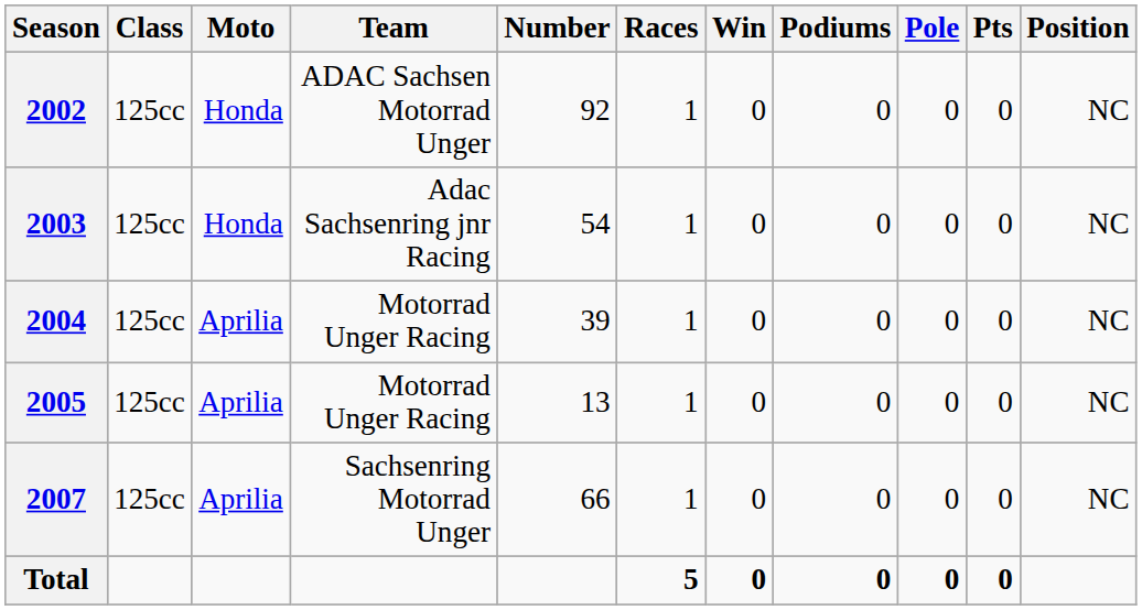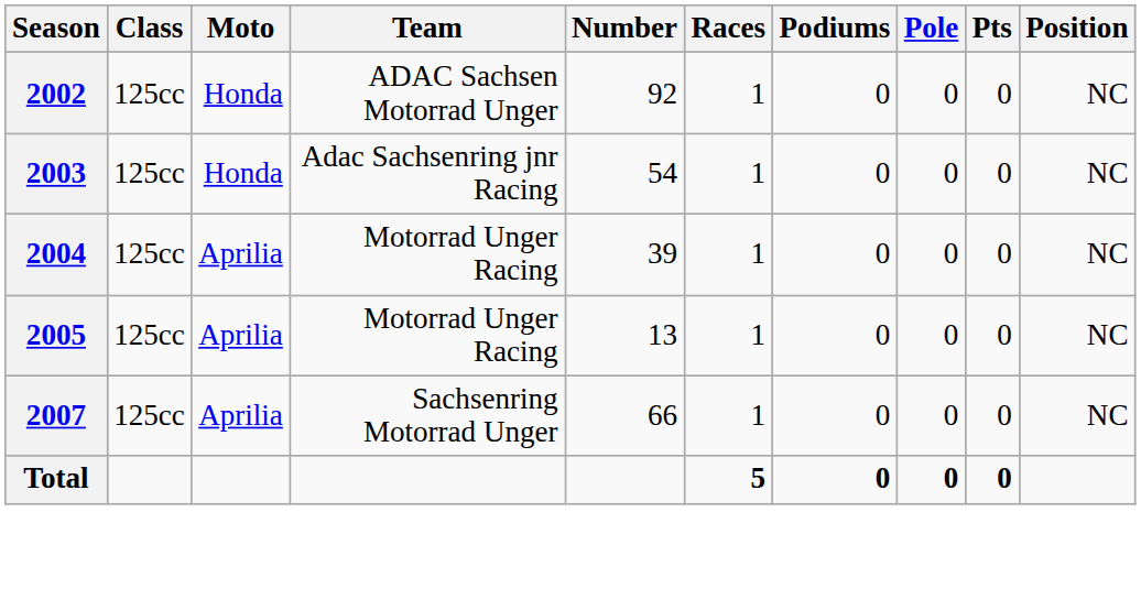 <table class="wikitable">
 <tr>
 <th>Season</th>
 <th>Class</th>
 <th>Moto</th>
 <th>Team</th>
 <th>Number</th>
 <th>Races</th>
-<th>Win</th>
 <th>Podiums</th>
 <th><a href='#'>Pole</a></th>
 <th>Pts</th>
 <th>Position</th>
 </tr>
 <tr align="right">
 <th><a href='#'>2002</a></th>
 <td>125cc</td>
 <td><a href='#'>Honda</a></td>
 <td>ADAC Sachsen Motorrad Unger</td>
 <td>92</td>
 <td>1</td>
 <td>0</td>
 <td>0</td>
 <td>0</td>
-<td>0</td>
 <td>NC</td>
 </tr>
 <tr align="right">
 <th><a href='#'>2003</a></th>
 <td>125cc</td>
 <td><a href='#'>Honda</a></td>
 <td>Adac Sachsenring jnr Racing</td>
 <td>54</td>
 <td>1</td>
-<td>0</td>
 <td>0</td>
 <td>0</td>
 <td>0</td>
 <td>NC</td>
 </tr>
 <tr align="right">
 <th><a href='#'>2004</a></th>
 <td>125cc</td>
 <td><a href='#'>Aprilia</a></td>
 <td>Motorrad Unger Racing</td>
 <td>39</td>
 <td>1</td>
 <td>0</td>
 <td>0</td>
 <td>0</td>
-<td>0</td>
 <td>NC</td>
 </tr>
 <tr align="right">
 <th><a href='#'>2005</a></th>
 <td>125cc</td>
 <td><a href='#'>Aprilia</a></td>
 <td>Motorrad Unger Racing</td>
 <td>13</td>
 <td>1</td>
-<td>0</td>
 <td>0</td>
 <td>0</td>
 <td>0</td>
 <td>NC</td>
 </tr>
 <tr align="right">
 <th><a href='#'>2007</a></th>
 <td>125cc</td>
 <td><a href='#'>Aprilia</a></td>
 <td>Sachsenring Motorrad Unger</td>
 <td>66</td>
 <td>1</td>
 <td>0</td>
 <td>0</td>
 <td>0</td>
-<td>0</td>
 <td>NC</td>
 </tr>
 <tr align="right">
 <th>Total</th>
 <td></td>
 <td></td>
 <td></td>
 <td></td>
 <td><strong>5</strong></td>
 <td><strong>0</strong></td>
 <td><strong>0</strong></td>
 <td><strong>0</strong></td>
-<td><strong>0</strong></td>
 <td></td>
 </tr>
 </table>
